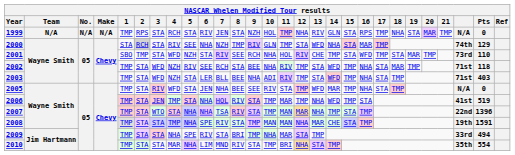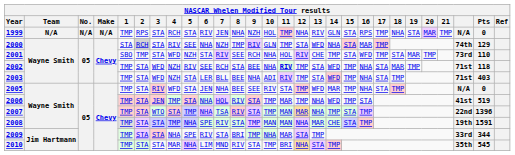 <table class="wikitable" style="text-align:center; font-size:75%">
 <tr>
 <th colspan=38><a href='#'>NASCAR Whelen Modified Tour</a> results</th>
 </tr>
 <tr>
 <th>Year</th>
 <th>Team</th>
 <th>No.</th>
 <th>Make</th>
 <th>1</th>
 <th>2</th>
 <th>3</th>
 <th>4</th>
 <th>5</th>
 <th>6</th>
 <th>7</th>
 <th>8</th>
 <th>9</th>
 <th>10</th>
 <th>11</th>
 <th>12</th>
 <th>13</th>
 <th>14</th>
 <th>15</th>
 <th>16</th>
 <th>17</th>
 <th>18</th>
 <th>19</th>
 <th>20</th>
 <th>21</th>
 <th></th>
 <th>Pts</th>
 <th>Ref</th>
 </tr>
 <tr>
 <th><a href='#'>1999</a></th>
 <th>N/A</th>
 <th>N/A</th>
 <th>N/A</th>
 <td><a href='#'>TMP</a></td>
 <td><a href='#'>RPS</a></td>
 <td><a href='#'>STA</a></td>
 <td><a href='#'>RCH</a></td>
 <td><a href='#'>STA</a></td>
 <td><a href='#'>RIV</a></td>
 <td><a href='#'>JEN</a></td>
-<td><a href='#'>STA</a></td>
+<td><a href='#'>NHA</a></td>
 <td><a href='#'>NZH</a></td>
 <td><a href='#'>HOL</a></td>
 <td style="background:#FFCFCF;"><a href='#'>TMP</a><br></td>
 <td><a href='#'>NHA</a></td>
 <td><a href='#'>RIV</a></td>
 <td><a href='#'>GLN</a></td>
 <td><a href='#'>STA</a></td>
 <td><a href='#'>RPS</a></td>
 <td><a href='#'>TMP</a></td>
 <td><a href='#'>NHA</a></td>
 <td><a href='#'>STA</a></td>
 <td style="background:#EFCFFF;"><a href='#'>MAR</a><br></td>
 <td><a href='#'>TMP</a></td>
 <th>N/A</th>
 <th>0</th>
 <th></th>
 </tr>
 <tr>
 <th><a href='#'>2000</a></th>
 <th rowspan=4>Wayne Smith</th>
 <th rowspan=4>05</th>
 <th rowspan=4><a href='#'>Chevy</a></th>
 <td><a href='#'>STA</a></td>
 <td style="background: lightgrey;"><a href='#'>RCH</a></td>
 <td><a href='#'>STA</a></td>
 <td><a href='#'>RIV</a></td>
 <td><a href='#'>SEE</a></td>
 <td><a href='#'>NHA</a></td>
 <td><a href='#'>NZH</a></td>
 <td><a href='#'>TMP</a></td>
 <td style="background:#EFCFFF;"><a href='#'>RIV</a><br></td>
 <td><a href='#'>GLN</a></td>
 <td><a href='#'>TMP</a></td>
 <td><a href='#'>STA</a></td>
 <td><a href='#'>WFD</a></td>
 <td><a href='#'>NHA</a></td>
 <td style="background:#FFCFCF;"><a href='#'>STA</a><br></td>
 <td><a href='#'>MAR</a></td>
 <td style="background:#FFCFCF;"><a href='#'>TMP</a><br></td>
 <td colspan=4></td>
 <th>74th</th>
 <th>129</th>
 <th></th>
 </tr>
 <tr>
 <th><a href='#'>2001</a></th>
 <td><a href='#'>SBO</a></td>
 <td><a href='#'>TMP</a></td>
 <td><a href='#'>STA</a></td>
 <td><a href='#'>WFD</a></td>
 <td><a href='#'>NZH</a></td>
 <td><a href='#'>STA</a></td>
 <td style="background:#EFCFFF;"><a href='#'>RIV</a><br></td>
 <td><a href='#'>SEE</a></td>
 <td><a href='#'>RCH</a></td>
 <td><a href='#'>NHA</a></td>
 <td><a href='#'>HOL</a></td>
 <td style="background:#EFCFFF;"><a href='#'>RIV</a><br></td>
 <td><a href='#'>CHE</a></td>
 <td><a href='#'>TMP</a></td>
 <td><a href='#'>STA</a></td>
 <td><a href='#'>WFD</a></td>
 <td><a href='#'>TMP</a></td>
 <td><a href='#'>STA</a></td>
 <td><a href='#'>MAR</a></td>
 <td><a href='#'>TMP</a></td>
 <td></td>
 <th>73rd</th>
 <th>110</th>
 <th></th>
 </tr>
 <tr>
 <th><a href='#'>2002</a></th>
 <td><a href='#'>TMP</a></td>
 <td><a href='#'>STA</a></td>
 <td><a href='#'>WFD</a></td>
 <td><a href='#'>NZH</a></td>
 <td><a href='#'>RIV</a></td>
 <td><a href='#'>SEE</a></td>
 <td><a href='#'>RCH</a></td>
 <td><a href='#'>STA</a></td>
 <td><a href='#'>BEE</a></td>
 <td><a href='#'>NHA</a></td>
-<td style="background:#DFFFDF;"><a href='#'>RIV</a><br></td>
+<td style="background:#DFFFDF;"><strong><a href='#'>RIV</a><br></strong></td>
 <td><a href='#'>TMP</a></td>
 <td><a href='#'>STA</a></td>
 <td><a href='#'>WFD</a></td>
 <td><a href='#'>TMP</a></td>
 <td><a href='#'>NHA</a></td>
 <td><a href='#'>STA</a></td>
 <td><a href='#'>MAR</a></td>
 <td><a href='#'>TMP</a></td>
 <td colspan=2></td>
 <th>71st</th>
 <th>118</th>
 <th></th>
 </tr>
 <tr>
 <th><a href='#'>2003</a></th>
 <td><a href='#'>TMP</a></td>
 <td><a href='#'>STA</a></td>
 <td><a href='#'>WFD</a></td>
 <td><a href='#'>NZH</a></td>
 <td><a href='#'>STA</a></td>
 <td><a href='#'>LER</a></td>
 <td><a href='#'>BLL</a></td>
 <td><a href='#'>BEE</a></td>
 <td><a href='#'>NHA</a></td>
 <td><a href='#'>ADI</a></td>
 <td style="background:#EFCFFF;"><a href='#'>RIV</a><br></td>
 <td><a href='#'>TMP</a></td>
 <td><a href='#'>STA</a></td>
 <td style="background:#FFCFCF;"><a href='#'>WFD</a><br></td>
 <td><a href='#'>TMP</a></td>
 <td><a href='#'>NHA</a></td>
 <td><a href='#'>STA</a></td>
 <td><a href='#'>TMP</a></td>
 <td colspan=3></td>
 <th>71st</th>
 <th>403</th>
 <th></th>
 </tr>
 <tr>
 <th><a href='#'>2005</a></th>
 <th rowspan=4>Wayne Smith</th>
 <th rowspan=6>05</th>
 <th rowspan=6><a href='#'>Chevy</a></th>
 <td><a href='#'>TMP</a></td>
 <td><a href='#'>STA</a></td>
 <td style="background:#FFCFCF;"><a href='#'>RIV</a><br></td>
 <td><a href='#'>WFD</a></td>
 <td><a href='#'>STA</a></td>
 <td><a href='#'>JEN</a></td>
 <td><a href='#'>NHA</a></td>
 <td><a href='#'>BEE</a></td>
 <td><a href='#'>SEE</a></td>
 <td><a href='#'>RIV</a></td>
 <td><a href='#'>STA</a></td>
 <td style="background:#FFCFCF;"><a href='#'>TMP</a><br></td>
 <td><a href='#'>WFD</a></td>
 <td><a href='#'>MAR</a></td>
 <td><a href='#'>TMP</a></td>
 <td><a href='#'>NHA</a></td>
 <td><a href='#'>STA</a></td>
 <td style="background:#FFCFCF;"><a href='#'>TMP</a><br></td>
 <td colspan=3></td>
 <th>N/A</th>
 <th>0</th>
 <th></th>
 </tr>
 <tr>
 <th><a href='#'>2006</a></th>
 <td style="background:#FFCFCF;"><a href='#'>TMP</a><br></td>
 <td style="background:#FFCFCF;"><a href='#'>STA</a><br></td>
 <td style="background:#FFCFCF;"><a href='#'>JEN</a><br></td>
 <td style="background:#DFFFDF;"><a href='#'>TMP</a><br></td>
 <td style="background:#FFCFCF;"><a href='#'>STA</a><br></td>
 <td style="background:#DFFFDF;"><a href='#'>NHA</a><br></td>
 <td style="background:#EFCFFF;"><a href='#'>HOL</a><br></td>
 <td style="background:#DFFFDF;"><a href='#'>RIV</a><br></td>
 <td style="background:#FFCFCF;"><a href='#'>STA</a><br></td>
 <td><a href='#'>TMP</a></td>
 <td><a href='#'>MAR</a></td>
 <td><a href='#'>TMP</a></td>
 <td><a href='#'>NHA</a></td>
 <td><a href='#'>WFD</a></td>
 <td><a href='#'>TMP</a></td>
 <td><a href='#'>STA</a></td>
 <td colspan=5></td>
 <th>41st</th>
 <th>519</th>
 <th></th>
 </tr>
 <tr>
 <th><a href='#'>2007</a></th>
 <td style="background:#FFCFCF;"><a href='#'>TMP</a><br></td>
 <td style="background:#FFCFCF;"><a href='#'>STA</a><br></td>
 <td style="background:#DFFFDF;"><a href='#'>WTO</a><br></td>
 <td style="background:#FFCFCF;"><a href='#'>STA</a><br></td>
-<td style="background:#CFCFFF;"><a href='#'>NHA</a><br></td>
+<td style="background:#CFCFFF;"><a href='#'>TMP</a><br></td>
 <td style="background:#EFCFFF;"><a href='#'>NHA</a><br></td>
 <td style="background:#DFFFDF;"><a href='#'>TSA</a><br></td>
 <td style="background:#FFCFCF;"><a href='#'>RIV</a><br></td>
 <td style="background:#EFCFFF;"><a href='#'>STA</a><br></td>
 <td style="background:#DFFFDF;"><a href='#'>TMP</a><br></td>
 <td style="background:#DFFFDF;"><a href='#'>MAN</a><br></td>
 <td style="background:#FFDF9F;"><a href='#'>MAR</a><br></td>
 <td style="background:#DFFFDF;"><a href='#'>NHA</a><br></td>
 <td style="background:#DFFFDF;"><a href='#'>TMP</a><br></td>
 <td style="background:#DFFFDF;"><a href='#'>STA</a><br></td>
 <td style="background:#EFCFFF;"><a href='#'>TMP</a><br></td>
 <td colspan=5></td>
 <th>22nd</th>
 <th>1396</th>
 <th></th>
 </tr>
 <tr>
 <th><a href='#'>2008</a></th>
 <td style="background:#DFDFDF;"><a href='#'>TMP</a><br></td>
 <td style="background:#EFCFFF;"><a href='#'>STA</a><br></td>
 <td style="background:#CFCFFF;"><a href='#'>STA</a><br></td>
 <td style="background:#CFCFFF;"><a href='#'>TMP</a><br></td>
 <td style="background:#CFCFFF;"><a href='#'>NHA</a><br></td>
 <td style="background:#DFFFDF;"><a href='#'>SPE</a><br></td>
 <td style="background:#DFFFDF;"><a href='#'>RIV</a><br></td>
 <td style="background:#DFFFDF;"><a href='#'>STA</a><br></td>
 <td style="background:#EFCFFF;"><a href='#'>TMP</a><br></td>
 <td style="background:#DFFFDF;"><a href='#'>MAN</a><br></td>
 <td style="background:#DFFFDF;"><a href='#'>MAN</a><br></td>
 <td style="background:#EFCFFF;"><a href='#'>NHA</a><br></td>
 <td style="background:#DFFFDF;"><a href='#'>MAR</a><br></td>
 <td style="background:#DFFFDF;"><a href='#'>CHE</a><br></td>
 <td style="background:#CFCFFF;"><a href='#'>STA</a><br></td>
 <td style="background:#FFCFCF;"><a href='#'>TMP</a><br></td>
 <td colspan=5></td>
 <th>19th</th>
 <th>1591</th>
 <th></th>
 </tr>
 <tr>
 <th><a href='#'>2009</a></th>
 <th rowspan=2>Jim Hartmann</th>
 <td style="background:#DFFFDF;"><a href='#'>TMP</a><br></td>
 <td style="background:#EFCFFF;"><a href='#'>STA</a><br></td>
 <td style="background:#FFCFCF;"><a href='#'>STA</a><br></td>
 <td><a href='#'>NHA</a></td>
 <td><a href='#'>SPE</a></td>
 <td><a href='#'>RIV</a></td>
 <td><a href='#'>STA</a></td>
 <td><a href='#'>BRI</a></td>
 <td style="background:#DFFFDF;"><a href='#'>TMP</a><br></td>
 <td style="background:#DFFFDF;"><a href='#'>NHA</a><br></td>
 <td><a href='#'>MAR</a></td>
 <td style="background:#EFCFFF;"><a href='#'>STA</a><br></td>
 <td><a href='#'>TMP</a></td>
 <td colspan=8></td>
 <th>33rd</th>
-<th>494</th>
+<th>344</th>
 <th></th>
 </tr>
 <tr>
 <th><a href='#'>2010</a></th>
 <td style="background:#DFFFDF;"><a href='#'>TMP</a><br></td>
 <td style="background:#DFFFDF;"><a href='#'>STA</a><br></td>
 <td><a href='#'>STA</a></td>
 <td><a href='#'>MAR</a></td>
 <td style="background:#EFCFFF;"><a href='#'>NHA</a><br></td>
 <td><a href='#'>LIM</a></td>
 <td><a href='#'>MND</a></td>
 <td><a href='#'>RIV</a></td>
 <td><a href='#'>STA</a></td>
 <td><a href='#'>TMP</a></td>
 <td><a href='#'>BRI</a></td>
 <td style="background:#FFDF9F;"><a href='#'>NHA</a><br></td>
 <td style="background:#EFCFFF;"><a href='#'>STA</a><br></td>
 <td style="background:#FFCFCF;"><a href='#'>TMP</a><br></td>
 <td colspan=7></td>
 <th>35th</th>
-<th>554</th>
+<th>545</th>
 <th></th>
 </tr>
 </table>
